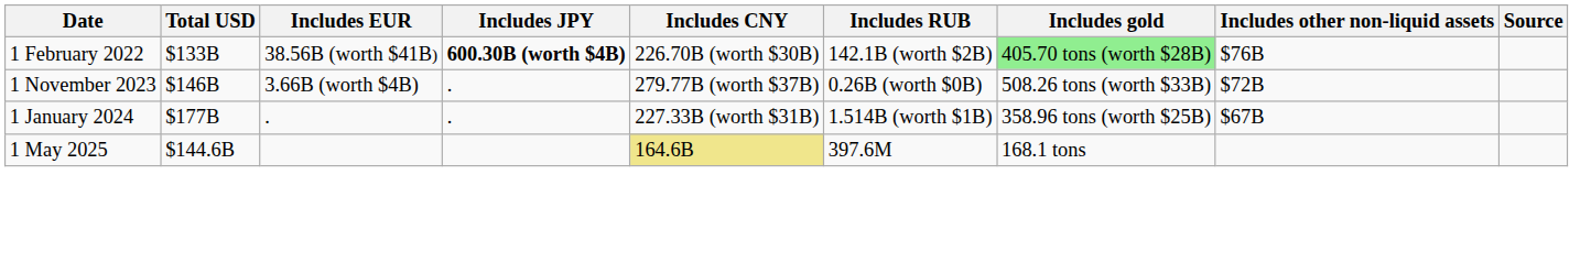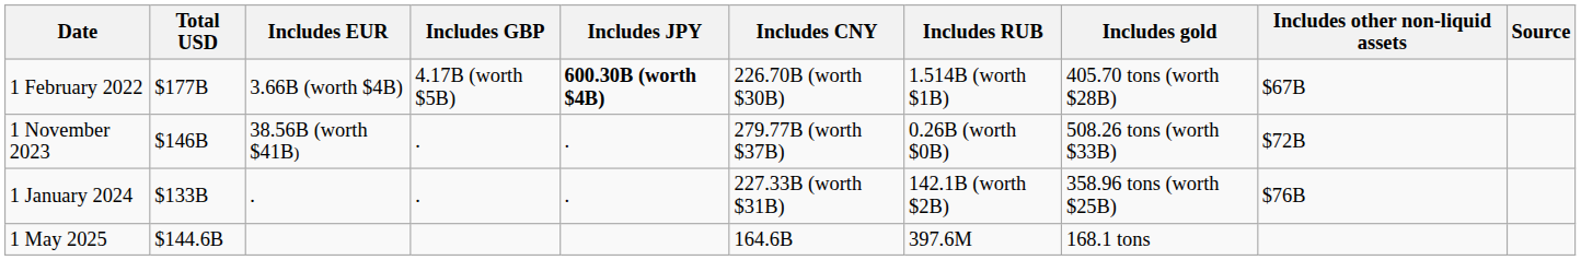 <table class="wikitable">
 <tr>
 <th>Date</th>
 <th>Total USD</th>
 <th>Includes EUR</th>
+<th>Includes GBP</th>
 <th>Includes JPY</th>
 <th>Includes CNY</th>
 <th>Includes RUB</th>
 <th>Includes gold</th>
 <th>Includes other non-liquid assets</th>
 <th>Source</th>
 </tr>
 <tr>
 <td>1 February 2022</td>
-<td>$133B</td>
-<td>38.56B (worth $41B<small>)</small></td>
+<td>$177B</td>
+<td>3.66B (worth $4B)</td>
+<td>4.17B (worth $5B)</td>
 <td><strong>600.30B (worth $4B)</strong></td>
 <td>226.70B (worth $30B)</td>
-<td>142.1B (worth $2B)</td>
-<td style="background: lightgreen;">405.70 tons (worth $28B)</td>
-<td>$76B</td>
+<td>1.514B (worth $1B)</td>
+<td>405.70 tons (worth $28B)</td>
+<td>$67B</td>
 <td></td>
 </tr>
 <tr>
 <td>1 November 2023</td>
 <td>$146B</td>
-<td>3.66B (worth $4B)</td>
+<td>38.56B (worth $41B<small>)</small></td>
+<td>.</td>
 <td>.</td>
 <td>279.77B (worth $37B)</td>
 <td>0.26B (worth $0B)</td>
 <td>508.26 tons (worth $33B)</td>
 <td>$72B</td>
 <td></td>
 </tr>
 <tr>
 <td>1 January 2024</td>
-<td>$177B</td>
+<td>$133B</td>
+<td>.</td>
 <td>.</td>
 <td>.</td>
 <td>227.33B (worth $31B)</td>
-<td>1.514B (worth $1B)</td>
+<td>142.1B (worth $2B)</td>
 <td>358.96 tons (worth $25B)</td>
-<td>$67B</td>
+<td>$76B</td>
 <td></td>
 </tr>
 <tr>
 <td>1 May 2025</td>
 <td>$144.6B</td>
 <td></td>
 <td></td>
-<td style="background: khaki;">164.6B</td>
+<td></td>
+<td>164.6B</td>
 <td>397.6M</td>
 <td>168.1 tons</td>
 <td></td>
 <td></td>
 </tr>
 </table>
